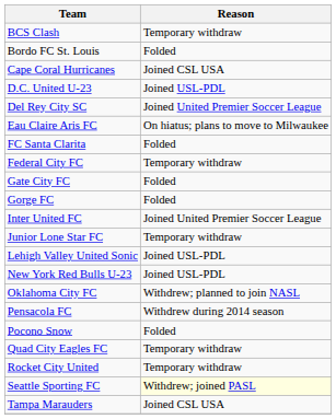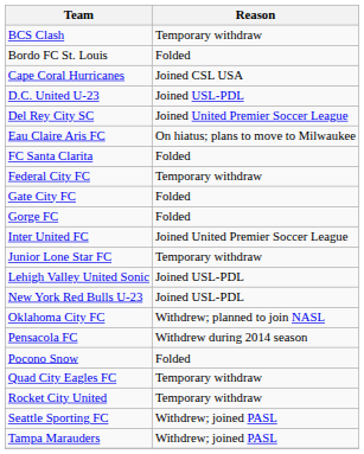 <table class="wikitable">
 <tr>
 <th>Team</th>
 <th>Reason</th>
 </tr>
 <tr>
 <td><a href='#'>BCS Clash</a></td>
 <td>Temporary withdraw</td>
 </tr>
 <tr>
 <td>Bordo FC St. Louis</td>
 <td>Folded</td>
 </tr>
 <tr>
 <td><a href='#'>Cape Coral Hurricanes</a></td>
 <td>Joined CSL USA</td>
 </tr>
 <tr>
 <td><a href='#'>D.C. United U-23</a></td>
 <td>Joined <a href='#'>USL-PDL</a></td>
 </tr>
 <tr>
 <td><a href='#'>Del Rey City SC</a></td>
 <td>Joined <a href='#'>United Premier Soccer League</a></td>
 </tr>
 <tr>
 <td><a href='#'>Eau Claire Aris FC</a></td>
 <td>On hiatus; plans to move to Milwaukee</td>
 </tr>
 <tr>
 <td><a href='#'>FC Santa Clarita</a></td>
 <td>Folded</td>
 </tr>
 <tr>
 <td><a href='#'>Federal City FC</a></td>
 <td>Temporary withdraw</td>
 </tr>
 <tr>
 <td><a href='#'>Gate City FC</a></td>
 <td>Folded</td>
 </tr>
 <tr>
 <td><a href='#'>Gorge FC</a></td>
 <td>Folded</td>
 </tr>
 <tr>
 <td><a href='#'>Inter United FC</a></td>
 <td>Joined United Premier Soccer League</td>
 </tr>
 <tr>
 <td><a href='#'>Junior Lone Star FC</a></td>
 <td>Temporary withdraw</td>
 </tr>
 <tr>
 <td><a href='#'>Lehigh Valley United Sonic</a></td>
 <td>Joined USL-PDL</td>
 </tr>
 <tr>
 <td><a href='#'>New York Red Bulls U-23</a></td>
 <td>Joined USL-PDL</td>
 </tr>
 <tr>
 <td><a href='#'>Oklahoma City FC</a></td>
 <td>Withdrew; planned to join <a href='#'>NASL</a></td>
 </tr>
 <tr>
 <td><a href='#'>Pensacola FC</a></td>
 <td>Withdrew during 2014 season</td>
 </tr>
 <tr>
 <td><a href='#'>Pocono Snow</a></td>
 <td>Folded</td>
 </tr>
 <tr>
 <td><a href='#'>Quad City Eagles FC</a></td>
 <td>Temporary withdraw</td>
 </tr>
 <tr>
 <td><a href='#'>Rocket City United</a></td>
 <td>Temporary withdraw</td>
 </tr>
 <tr>
 <td><a href='#'>Seattle Sporting FC</a></td>
-<td style="background: lightyellow;">Withdrew; joined <a href='#'>PASL</a></td>
+<td>Withdrew; joined <a href='#'>PASL</a></td>
 </tr>
 <tr>
 <td><a href='#'>Tampa Marauders</a></td>
-<td>Joined CSL USA</td>
+<td>Withdrew; joined <a href='#'>PASL</a></td>
 </tr>
 <tr>
 </tr>
 </table>
